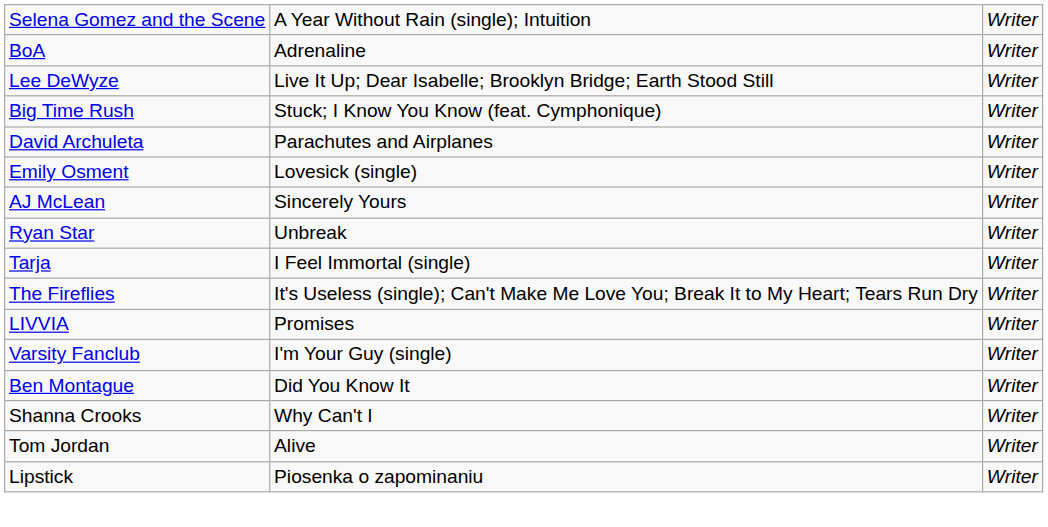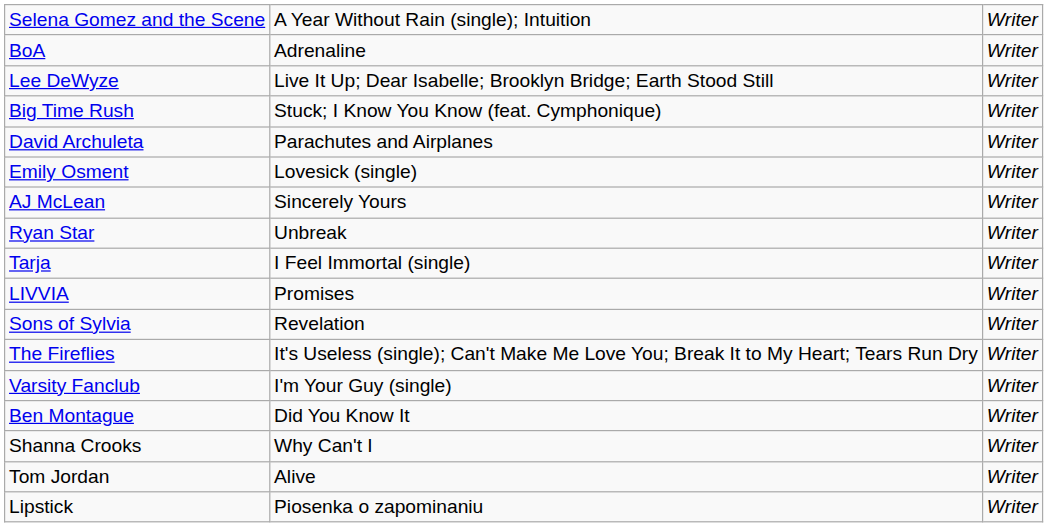 <table class="wikitable">
 <tr>
 <td><a href='#'>Selena Gomez and the Scene</a></td>
 <td>A Year Without Rain (single); Intuition</td>
 <td><em>Writer</em></td>
 </tr>
 <tr>
 <td><a href='#'>BoA</a></td>
 <td>Adrenaline</td>
 <td><em>Writer</em></td>
 </tr>
 <tr>
 <td><a href='#'>Lee DeWyze</a></td>
 <td>Live It Up; Dear Isabelle; Brooklyn Bridge; Earth Stood Still</td>
 <td><em>Writer</em></td>
 </tr>
 <tr>
 <td><a href='#'>Big Time Rush</a></td>
 <td>Stuck; I Know You Know (feat. Cymphonique)</td>
 <td><em>Writer</em></td>
 </tr>
 <tr>
 <td><a href='#'>David Archuleta</a></td>
 <td>Parachutes and Airplanes</td>
 <td><em>Writer</em></td>
 </tr>
 <tr>
 <td><a href='#'>Emily Osment</a></td>
 <td>Lovesick (single)</td>
 <td><em>Writer</em></td>
 </tr>
 <tr>
 <td><a href='#'>AJ McLean</a></td>
 <td>Sincerely Yours</td>
 <td><em>Writer</em></td>
 </tr>
 <tr>
 <td><a href='#'>Ryan Star</a></td>
 <td>Unbreak</td>
 <td><em>Writer</em></td>
 </tr>
 <tr>
 <td><a href='#'>Tarja</a></td>
 <td>I Feel Immortal (single)</td>
 <td><em>Writer</em></td>
 </tr>
 <tr>
-<td><a href='#'>The Fireflies</a></td>
-<td>It's Useless (single); Can't Make Me Love You; Break It to My Heart; Tears Run Dry</td>
+<td><a href='#'>LIVVIA</a></td>
+<td>Promises</td>
 <td><em>Writer</em></td>
 </tr>
 <tr>
-<td><a href='#'>LIVVIA</a></td>
-<td>Promises</td>
+<td><a href='#'>Sons of Sylvia</a></td>
+<td>Revelation</td>
+<td><em>Writer</em></td>
+</tr>
+<tr>
+<td><a href='#'>The Fireflies</a></td>
+<td>It's Useless (single); Can't Make Me Love You; Break It to My Heart; Tears Run Dry</td>
 <td><em>Writer</em></td>
 </tr>
 <tr>
 <td><a href='#'>Varsity Fanclub</a></td>
 <td>I'm Your Guy (single)</td>
 <td><em>Writer</em></td>
 </tr>
 <tr>
 <td><a href='#'>Ben Montague</a></td>
 <td>Did You Know It</td>
 <td><em>Writer</em></td>
 </tr>
 <tr>
 <td>Shanna Crooks</td>
 <td>Why Can't I</td>
 <td><em>Writer</em></td>
 </tr>
 <tr>
 <td>Tom Jordan</td>
 <td>Alive</td>
 <td><em>Writer</em></td>
 </tr>
 <tr>
 <td>Lipstick</td>
 <td>Piosenka o zapominaniu</td>
 <td><em>Writer</em></td>
 </tr>
 </table>
